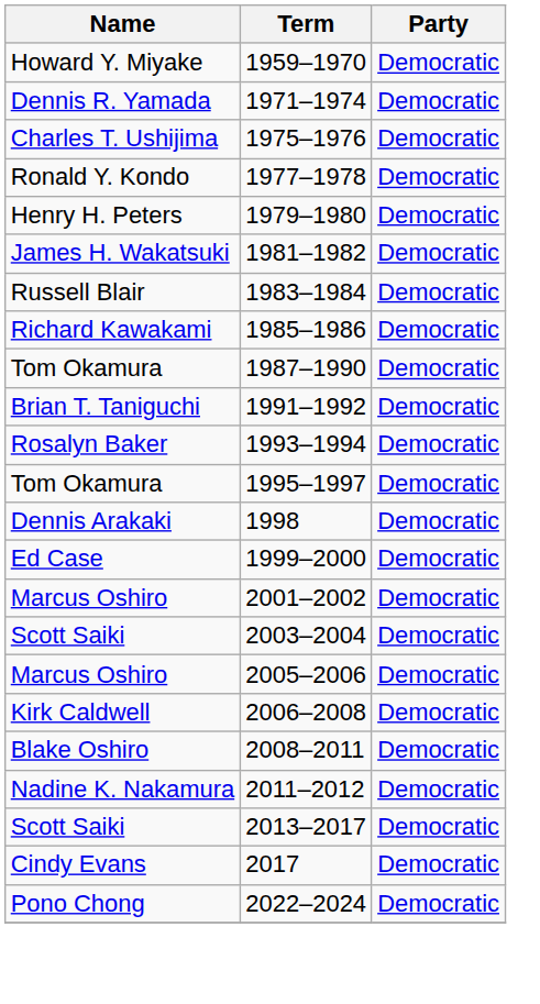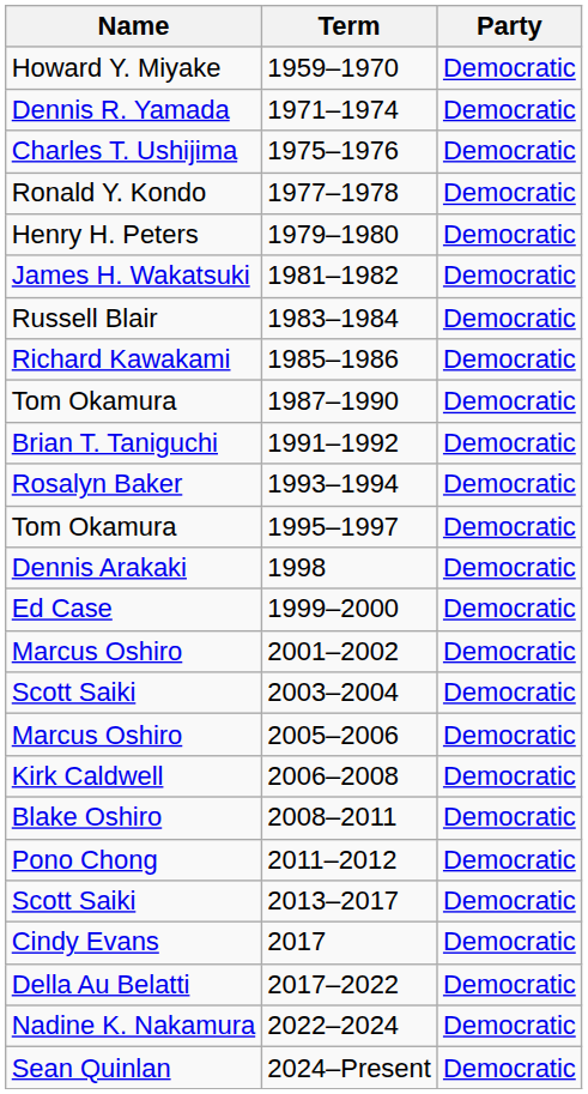 <table class="wikitable">
 <tr>
 <th>Name</th>
 <th>Term</th>
 <th>Party</th>
 </tr>
 <tr>
 <td>Howard Y. Miyake</td>
 <td>1959–1970</td>
 <td><a href='#'>Democratic</a></td>
 </tr>
 <tr>
 <td><a href='#'>Dennis R. Yamada</a></td>
 <td>1971–1974</td>
 <td><a href='#'>Democratic</a></td>
 </tr>
 <tr>
 <td><a href='#'>Charles T. Ushijima</a></td>
 <td>1975–1976</td>
 <td><a href='#'>Democratic</a></td>
 </tr>
 <tr>
 <td>Ronald Y. Kondo</td>
 <td>1977–1978</td>
 <td><a href='#'>Democratic</a></td>
 </tr>
 <tr>
 <td>Henry H. Peters</td>
 <td>1979–1980</td>
 <td><a href='#'>Democratic</a></td>
 </tr>
 <tr>
 <td><a href='#'>James H. Wakatsuki</a></td>
 <td>1981–1982</td>
 <td><a href='#'>Democratic</a></td>
 </tr>
 <tr>
 <td>Russell Blair</td>
 <td>1983–1984</td>
 <td><a href='#'>Democratic</a></td>
 </tr>
 <tr>
 <td><a href='#'>Richard Kawakami</a></td>
 <td>1985–1986</td>
 <td><a href='#'>Democratic</a></td>
 </tr>
 <tr>
 <td>Tom Okamura</td>
 <td>1987–1990</td>
 <td><a href='#'>Democratic</a></td>
 </tr>
 <tr>
 <td><a href='#'>Brian T. Taniguchi</a></td>
 <td>1991–1992</td>
 <td><a href='#'>Democratic</a></td>
 </tr>
 <tr>
 <td><a href='#'>Rosalyn Baker</a></td>
 <td>1993–1994</td>
 <td><a href='#'>Democratic</a></td>
 </tr>
 <tr>
 <td>Tom Okamura</td>
 <td>1995–1997</td>
 <td><a href='#'>Democratic</a></td>
 </tr>
 <tr>
 <td><a href='#'>Dennis Arakaki</a></td>
 <td>1998</td>
 <td><a href='#'>Democratic</a></td>
 </tr>
 <tr>
 <td><a href='#'>Ed Case</a></td>
 <td>1999–2000</td>
 <td><a href='#'>Democratic</a></td>
 </tr>
 <tr>
 <td><a href='#'>Marcus Oshiro</a></td>
 <td>2001–2002</td>
 <td><a href='#'>Democratic</a></td>
 </tr>
 <tr>
 <td><a href='#'>Scott Saiki</a></td>
 <td>2003–2004</td>
 <td><a href='#'>Democratic</a></td>
 </tr>
 <tr>
 <td><a href='#'>Marcus Oshiro</a></td>
 <td>2005–2006</td>
 <td><a href='#'>Democratic</a></td>
 </tr>
 <tr>
 <td><a href='#'>Kirk Caldwell</a></td>
 <td>2006–2008</td>
 <td><a href='#'>Democratic</a></td>
 </tr>
 <tr>
 <td><a href='#'>Blake Oshiro</a></td>
 <td>2008–2011</td>
 <td><a href='#'>Democratic</a></td>
 </tr>
 <tr>
-<td><a href='#'>Nadine K. Nakamura</a></td>
+<td><a href='#'>Pono Chong</a></td>
 <td>2011–2012</td>
 <td><a href='#'>Democratic</a></td>
 </tr>
 <tr>
 <td><a href='#'>Scott Saiki</a></td>
 <td>2013–2017</td>
 <td><a href='#'>Democratic</a></td>
 </tr>
 <tr>
 <td><a href='#'>Cindy Evans</a></td>
 <td>2017</td>
 <td><a href='#'>Democratic</a></td>
 </tr>
 <tr>
-<td><a href='#'>Pono Chong</a></td>
+<td><a href='#'>Della Au Belatti</a></td>
+<td>2017–2022<br></td>
+<td><a href='#'>Democratic</a></td>
+</tr>
+<tr>
+<td><a href='#'>Nadine K. Nakamura</a></td>
 <td>2022–2024</td>
+<td><a href='#'>Democratic</a></td>
+</tr>
+<tr>
+<td><a href='#'>Sean Quinlan</a></td>
+<td>2024–Present</td>
 <td><a href='#'>Democratic</a></td>
 </tr>
 <tr>
 </tr>
 </table>
